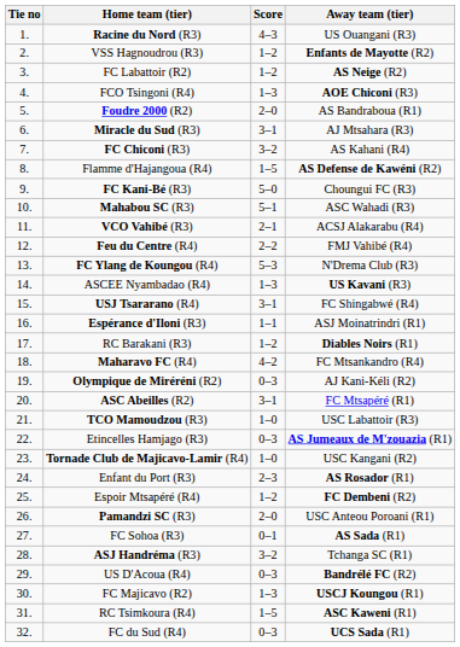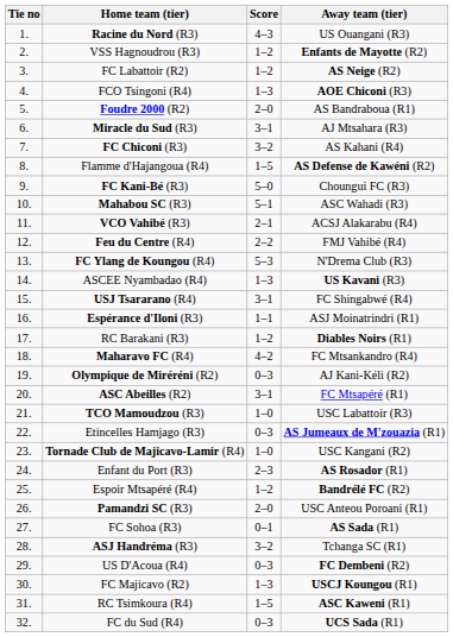 <table class="wikitable" style="text-align: center">
 <tr>
 <th>Tie no</th>
 <th>Home team (tier)</th>
 <th>Score</th>
 <th>Away team (tier)</th>
 </tr>
 <tr>
 <td>1.</td>
 <td> <strong>Racine du Nord</strong> (R3)</td>
 <td>4–3</td>
 <td>US Ouangani (R3) </td>
 </tr>
 <tr>
 <td>2.</td>
 <td> VSS Hagnoudrou (R3)</td>
 <td>1–2</td>
 <td><strong>Enfants de Mayotte</strong> (R2) </td>
 </tr>
 <tr>
 <td>3.</td>
 <td> FC Labattoir (R2)</td>
 <td>1–2</td>
 <td><strong>AS Neige</strong> (R2) </td>
 </tr>
 <tr>
 <td>4.</td>
 <td> FCO Tsingoni (R4)</td>
 <td>1–3</td>
 <td><strong>AOE Chiconi</strong> (R3) </td>
 </tr>
 <tr>
 <td>5.</td>
 <td> <strong><a href='#'>Foudre 2000</a></strong> (R2)</td>
 <td>2–0</td>
 <td>AS Bandraboua (R1) </td>
 </tr>
 <tr>
 <td>6.</td>
 <td> <strong>Miracle du Sud</strong> (R3)</td>
 <td>3–1</td>
 <td>AJ Mtsahara (R3) </td>
 </tr>
 <tr>
 <td>7.</td>
 <td> <strong>FC Chiconi</strong> (R3)</td>
 <td>3–2</td>
 <td>AS Kahani (R4) </td>
 </tr>
 <tr>
 <td>8.</td>
 <td> Flamme d'Hajangoua (R4)</td>
 <td>1–5</td>
 <td><strong>AS Defense de Kawéni</strong> (R2) </td>
 </tr>
 <tr>
 <td>9.</td>
 <td> <strong>FC Kani-Bé</strong> (R3)</td>
 <td>5–0</td>
 <td>Choungui FC (R3) </td>
 </tr>
 <tr>
 <td>10.</td>
 <td> <strong>Mahabou SC</strong> (R3)</td>
 <td>5–1</td>
 <td>ASC Wahadi (R3) </td>
 </tr>
 <tr>
 <td>11.</td>
 <td> <strong>VCO Vahibé</strong> (R3)</td>
 <td>2–1 </td>
 <td>ACSJ Alakarabu (R4) </td>
 </tr>
 <tr>
 <td>12.</td>
 <td> <strong>Feu du Centre</strong> (R4)</td>
 <td>2–2  </td>
 <td>FMJ Vahibé (R4) </td>
 </tr>
 <tr>
 <td>13.</td>
 <td> <strong>FC Ylang de Koungou</strong> (R4)</td>
 <td>5–3</td>
 <td>N'Drema Club (R3) </td>
 </tr>
 <tr>
 <td>14.</td>
 <td> ASCEE Nyambadao (R4)</td>
 <td>1–3</td>
 <td><strong>US Kavani</strong> (R3) </td>
 </tr>
 <tr>
 <td>15.</td>
 <td> <strong>USJ Tsararano</strong> (R4)</td>
 <td>3–1</td>
 <td>FC Shingabwé (R4) </td>
 </tr>
 <tr>
 <td>16.</td>
 <td> <strong>Espérance d'Iloni</strong> (R3)</td>
 <td>1–1 </td>
 <td>ASJ Moinatrindri (R1) </td>
 </tr>
 <tr>
 <td>17.</td>
 <td> RC Barakani (R3)</td>
 <td>1–2</td>
 <td><strong>Diables Noirs</strong> (R1) </td>
 </tr>
 <tr>
 <td>18.</td>
 <td> <strong>Maharavo FC</strong> (R4)</td>
 <td>4–2</td>
 <td>FC Mtsankandro (R4) </td>
 </tr>
 <tr>
 <td>19.</td>
 <td> <strong>Olympique de Miréréni</strong> (R2)</td>
 <td>0–3</td>
 <td>AJ Kani-Kéli (R2) </td>
 </tr>
 <tr>
 <td>20.</td>
 <td> <strong>ASC Abeilles</strong> (R2)</td>
 <td>3–1</td>
 <td><a href='#'>FC Mtsapéré</a> (R1) </td>
 </tr>
 <tr>
 <td>21.</td>
 <td> <strong>TCO Mamoudzou</strong> (R3)</td>
 <td>1–0</td>
 <td>USC Labattoir (R3) </td>
 </tr>
 <tr>
 <td>22.</td>
 <td> Etincelles Hamjago (R3)</td>
 <td>0–3</td>
 <td><strong><a href='#'>AS Jumeaux de M'zouazia</a></strong> (R1) </td>
 </tr>
 <tr>
 <td>23.</td>
 <td> <strong>Tornade Club de Majicavo-Lamir</strong> (R4)</td>
 <td>1–0</td>
 <td>USC Kangani (R2) </td>
 </tr>
 <tr>
 <td>24.</td>
 <td> Enfant du Port (R3)</td>
 <td>2–3</td>
 <td><strong>AS Rosador</strong> (R1) </td>
 </tr>
 <tr>
 <td>25.</td>
 <td> Espoir Mtsapéré (R4)</td>
 <td>1–2</td>
-<td><strong>FC Dembeni</strong> (R2) </td>
+<td><strong>Bandrélé FC</strong> (R2) </td>
 </tr>
 <tr>
 <td>26.</td>
 <td> <strong>Pamandzi SC</strong> (R3)</td>
 <td>2–0</td>
 <td>USC Anteou Poroani (R1) </td>
 </tr>
 <tr>
 <td>27.</td>
 <td> FC Sohoa (R3)</td>
 <td>0–1</td>
 <td><strong>AS Sada</strong> (R1) </td>
 </tr>
 <tr>
 <td>28.</td>
 <td> <strong>ASJ Handréma</strong> (R3)</td>
 <td>3–2</td>
 <td>Tchanga SC (R1) </td>
 </tr>
 <tr>
 <td>29.</td>
 <td> US D'Acoua (R4)</td>
 <td>0–3</td>
-<td><strong>Bandrélé FC</strong> (R2) </td>
+<td><strong>FC Dembeni</strong> (R2) </td>
 </tr>
 <tr>
 <td>30.</td>
 <td> FC Majicavo (R2)</td>
 <td>1–3</td>
 <td><strong>USCJ Koungou</strong> (R1) </td>
 </tr>
 <tr>
 <td>31.</td>
 <td> RC Tsimkoura (R4)</td>
 <td>1–5</td>
 <td><strong>ASC Kaweni</strong> (R1) </td>
 </tr>
 <tr>
 <td>32.</td>
 <td> FC du Sud (R4)</td>
 <td>0–3</td>
 <td><strong>UCS Sada</strong> (R1) </td>
 </tr>
 </table>
